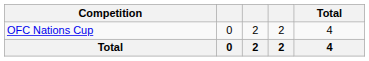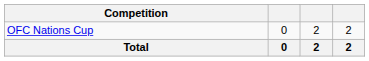 <table class="wikitable" style="width:30%; font-size:90%; text-align:center;">
 <tr>
 <th>Competition</th>
 <th></th>
 <th></th>
 <th></th>
-<th>Total</th>
 </tr>
 <tr>
 <td align="left"><a href='#'>OFC Nations Cup</a></td>
 <td>0</td>
 <td>2</td>
 <td>2</td>
-<td>4</td>
 </tr>
 <tr>
 <th>Total</th>
 <th>0</th>
 <th>2</th>
 <th>2</th>
-<th>4</th>
 </tr>
 </table>
